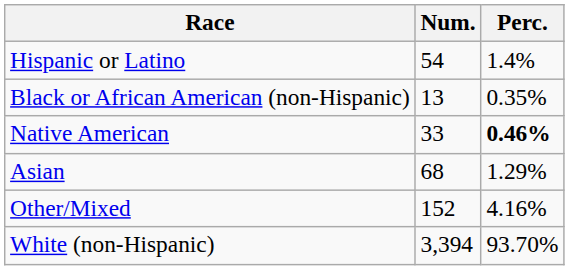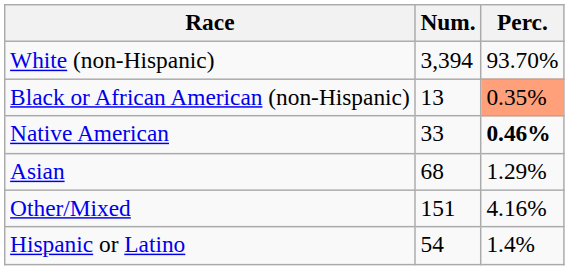 <table class="wikitable">
 <tr>
 <th>Race</th>
 <th>Num.</th>
 <th>Perc.</th>
 </tr>
 <tr>
-<td><a href='#'>Hispanic</a> or <a href='#'>Latino</a></td>
-<td>54</td>
-<td>1.4%</td>
+<td><a href='#'>White</a> (non-Hispanic)</td>
+<td>3,394</td>
+<td>93.70%</td>
 </tr>
 <tr>
 <td><a href='#'>Black or African American</a> (non-Hispanic)</td>
 <td>13</td>
-<td>0.35%</td>
+<td style="background: lightsalmon;">0.35%</td>
 </tr>
 <tr>
 <td><a href='#'>Native American</a></td>
 <td>33</td>
 <td><strong>0.46%</strong></td>
 </tr>
 <tr>
 <td><a href='#'>Asian</a></td>
 <td>68</td>
 <td>1.29%</td>
 </tr>
 <tr>
 <td><a href='#'>Other/Mixed</a></td>
-<td>152</td>
+<td>151</td>
 <td>4.16%</td>
 </tr>
 <tr>
-<td><a href='#'>White</a> (non-Hispanic)</td>
-<td>3,394</td>
-<td>93.70%</td>
+<td><a href='#'>Hispanic</a> or <a href='#'>Latino</a></td>
+<td>54</td>
+<td>1.4%</td>
 </tr>
 </table>
